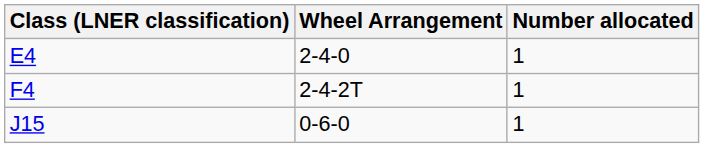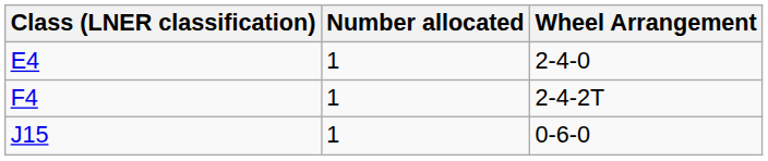 <table class="wikitable sortable">
 <tr>
 <th>Class (LNER classification)</th>
+<th>Number allocated</th>
 <th>Wheel Arrangement</th>
-<th>Number allocated</th>
 </tr>
 <tr>
 <td><a href='#'>E4</a></td>
+<td>1</td>
 <td>2-4-0</td>
-<td>1</td>
 </tr>
 <tr>
 <td><a href='#'>F4</a></td>
+<td>1</td>
 <td>2-4-2T</td>
-<td>1</td>
 </tr>
 <tr>
 <td><a href='#'>J15</a></td>
+<td>1</td>
 <td>0-6-0</td>
-<td>1</td>
 </tr>
 </table>
